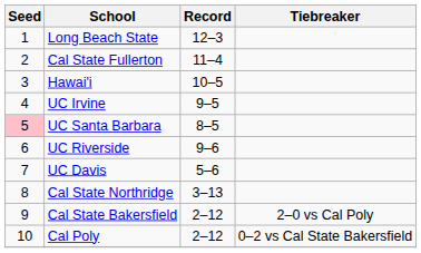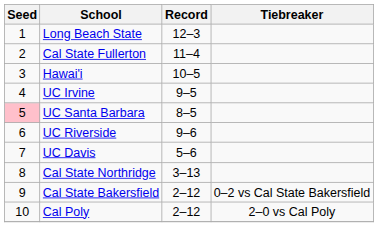 <table class="wikitable" style="white-space:nowrap; font-size:95%;text-align:center">
 <tr>
 <th>Seed</th>
 <th>School</th>
 <th>Record</th>
 <th>Tiebreaker</th>
 </tr>
 <tr>
 <td>1</td>
 <td align="left"><a href='#'>Long Beach State</a></td>
 <td>12–3</td>
 <td></td>
 </tr>
 <tr>
 <td>2</td>
 <td align="left"><a href='#'>Cal State Fullerton</a></td>
 <td>11–4</td>
 <td></td>
 </tr>
 <tr>
 <td>3</td>
 <td align="left"><a href='#'>Hawai'i</a></td>
 <td>10–5</td>
 <td></td>
 </tr>
 <tr>
 <td>4</td>
 <td align="left"><a href='#'>UC Irvine</a></td>
 <td>9–5</td>
 <td></td>
 </tr>
 <tr>
 <td style="background: pink;">5</td>
 <td align="left"><a href='#'>UC Santa Barbara</a></td>
 <td>8–5</td>
 <td></td>
 </tr>
 <tr>
 <td>6</td>
 <td align="left"><a href='#'>UC Riverside</a></td>
 <td>9–6</td>
 <td></td>
 </tr>
 <tr>
 <td>7</td>
 <td align="left"><a href='#'>UC Davis</a></td>
 <td>5–6</td>
 <td></td>
 </tr>
 <tr>
 <td>8</td>
 <td align="left"><a href='#'>Cal State Northridge</a></td>
 <td>3–13</td>
 <td></td>
 </tr>
 <tr>
 <td>9</td>
 <td align="left"><a href='#'>Cal State Bakersfield</a></td>
 <td>2–12</td>
-<td>2–0 vs Cal Poly</td>
+<td>0–2 vs Cal State Bakersfield</td>
 </tr>
 <tr>
 <td>10</td>
 <td align="left"><a href='#'>Cal Poly</a></td>
 <td>2–12</td>
-<td>0–2 vs Cal State Bakersfield</td>
+<td>2–0 vs Cal Poly</td>
 </tr>
 <tr>
 </tr>
 </table>
